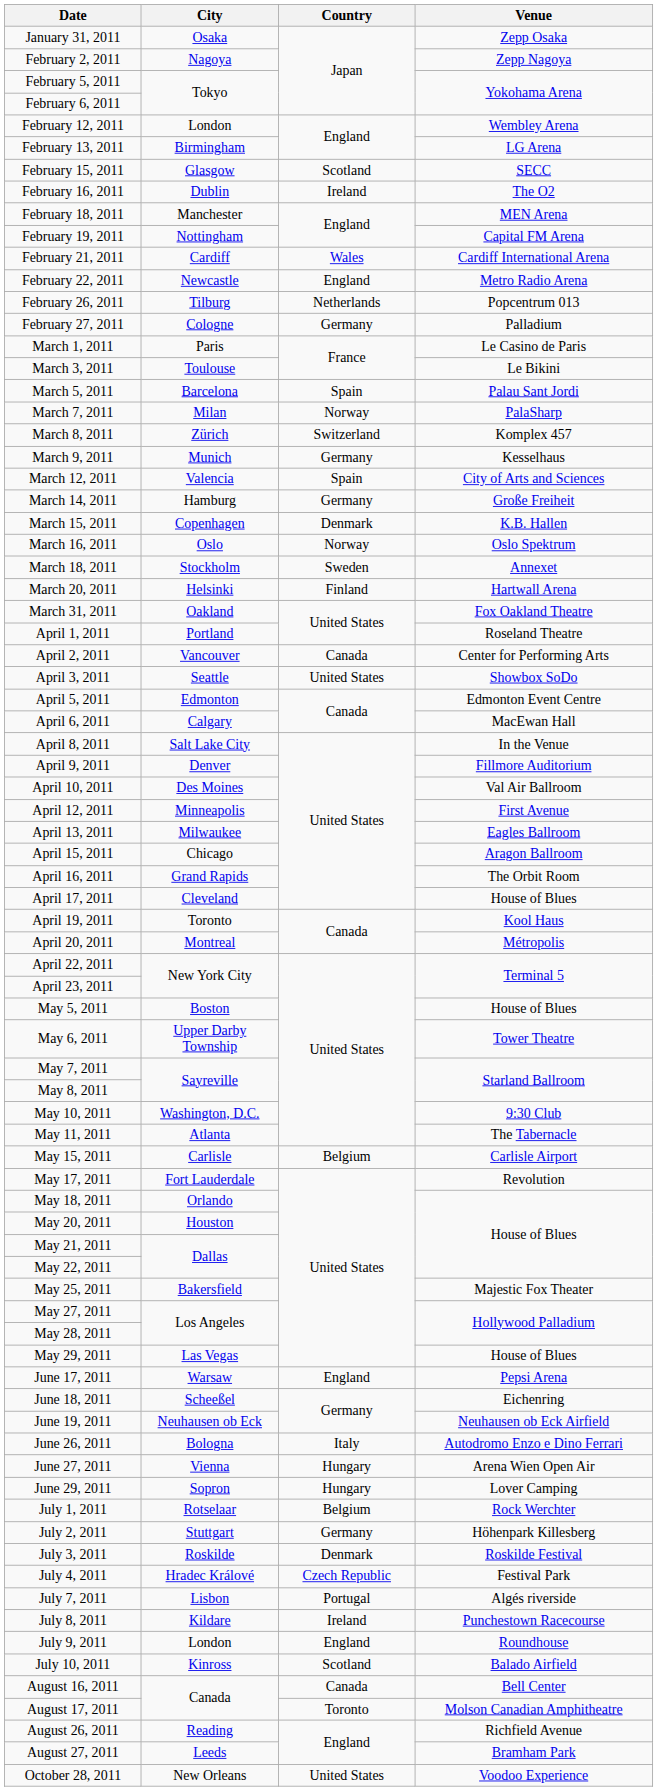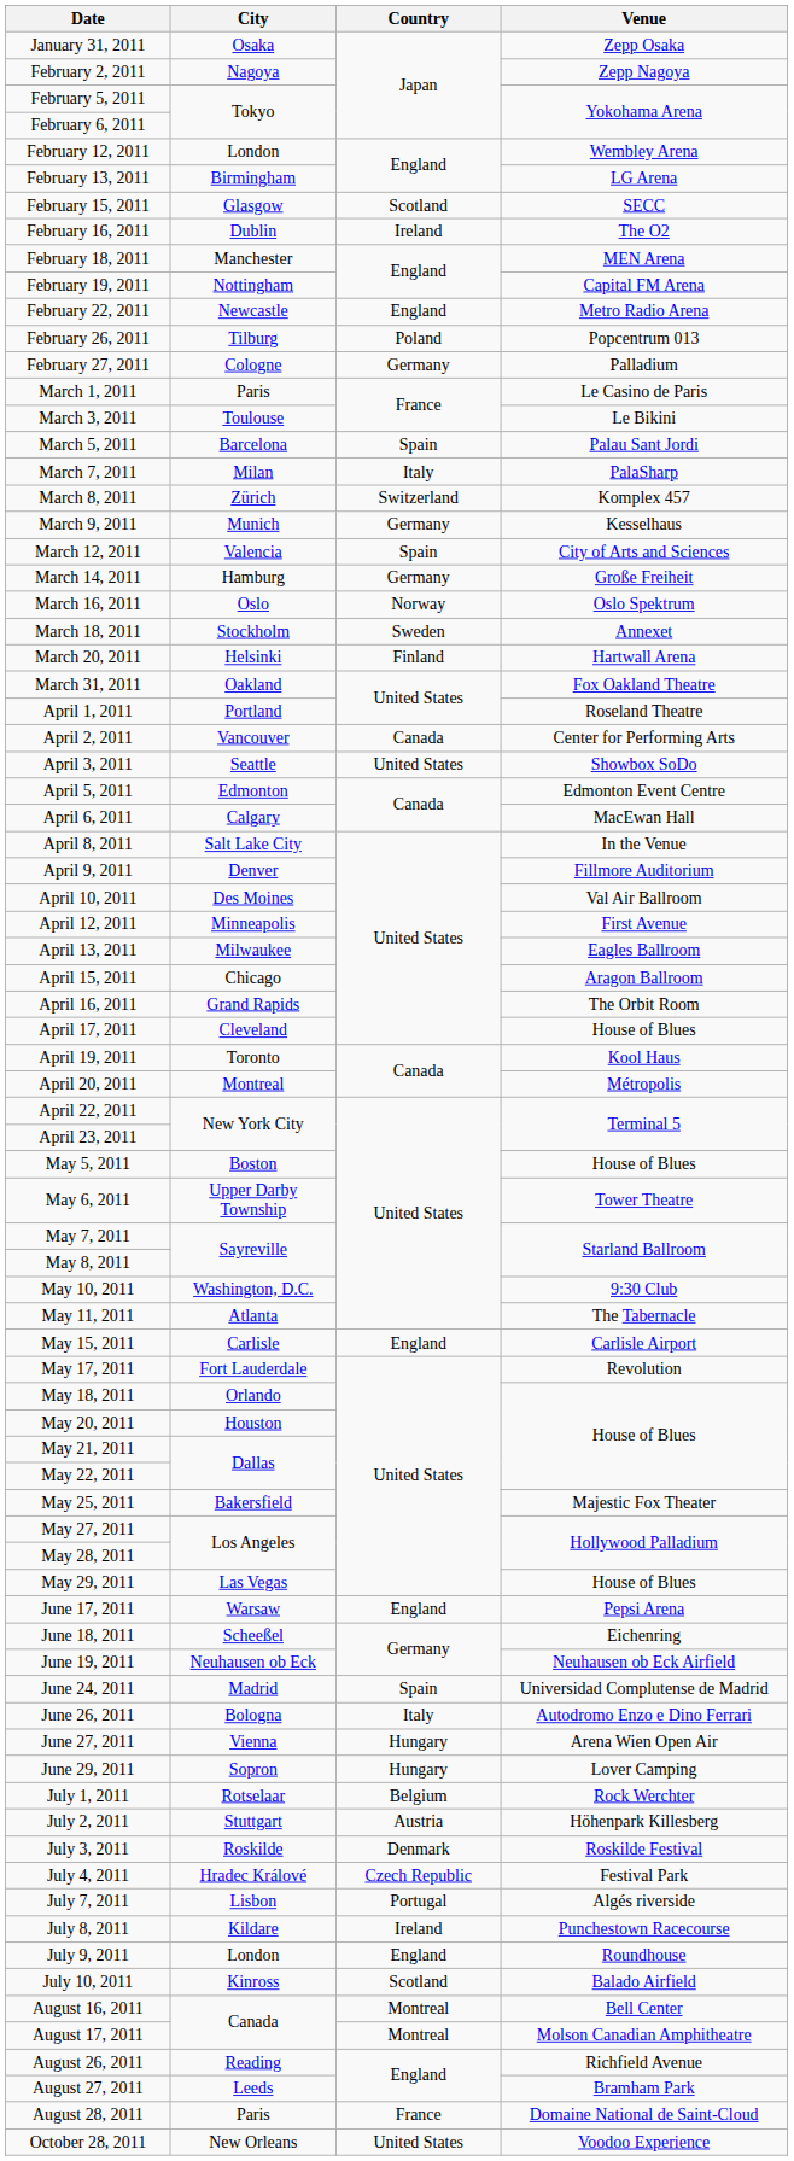 <table class="wikitable" style="text-align:center;">
 <tr>
 <th width="150">Date</th>
 <th width="150">City</th>
 <th width="150">Country</th>
 <th width="265">Venue</th>
 </tr>
 <tr>
 <td>January 31, 2011</td>
 <td><a href='#'>Osaka</a></td>
 <td rowspan="4">Japan</td>
 <td><a href='#'>Zepp Osaka</a></td>
 </tr>
 <tr>
 <td>February 2, 2011</td>
 <td><a href='#'>Nagoya</a></td>
 <td><a href='#'>Zepp Nagoya</a></td>
 </tr>
 <tr>
 <td>February 5, 2011</td>
 <td rowspan="2">Tokyo</td>
 <td rowspan="2"><a href='#'>Yokohama Arena</a></td>
 </tr>
 <tr>
 <td>February 6, 2011</td>
 </tr>
 <tr>
 <td>February 12, 2011</td>
 <td>London</td>
 <td rowspan="2">England</td>
 <td><a href='#'>Wembley Arena</a></td>
 </tr>
 <tr>
 <td>February 13, 2011</td>
 <td><a href='#'>Birmingham</a></td>
 <td><a href='#'>LG Arena</a></td>
 </tr>
 <tr>
 <td>February 15, 2011</td>
 <td><a href='#'>Glasgow</a></td>
 <td>Scotland</td>
 <td><a href='#'>SECC</a></td>
 </tr>
 <tr>
 <td>February 16, 2011</td>
 <td><a href='#'>Dublin</a></td>
 <td>Ireland</td>
 <td><a href='#'>The O2</a></td>
 </tr>
 <tr>
 <td>February 18, 2011</td>
 <td>Manchester</td>
 <td rowspan="2">England</td>
 <td><a href='#'>MEN Arena</a></td>
 </tr>
 <tr>
 <td>February 19, 2011</td>
 <td><a href='#'>Nottingham</a></td>
 <td><a href='#'>Capital FM Arena</a></td>
 </tr>
 <tr>
-<td>February 21, 2011</td>
-<td><a href='#'>Cardiff</a></td>
-<td><a href='#'>Wales</a></td>
-<td><a href='#'>Cardiff International Arena</a></td>
-</tr>
-<tr>
 <td>February 22, 2011</td>
 <td><a href='#'>Newcastle</a></td>
 <td>England</td>
 <td><a href='#'>Metro Radio Arena</a></td>
 </tr>
 <tr>
 <td>February 26, 2011</td>
 <td><a href='#'>Tilburg</a></td>
-<td>Netherlands</td>
+<td>Poland</td>
 <td>Popcentrum 013</td>
 </tr>
 <tr>
 <td>February 27, 2011</td>
 <td><a href='#'>Cologne</a></td>
 <td>Germany</td>
 <td>Palladium</td>
 </tr>
 <tr>
 <td>March 1, 2011</td>
 <td>Paris</td>
 <td rowspan="2">France</td>
 <td>Le Casino de Paris</td>
 </tr>
 <tr>
 <td>March 3, 2011</td>
 <td><a href='#'>Toulouse</a></td>
 <td>Le Bikini</td>
 </tr>
 <tr>
 <td>March 5, 2011</td>
 <td><a href='#'>Barcelona</a></td>
 <td>Spain</td>
 <td><a href='#'>Palau Sant Jordi</a></td>
 </tr>
 <tr>
 <td>March 7, 2011</td>
 <td><a href='#'>Milan</a></td>
-<td>Norway</td>
+<td>Italy</td>
 <td><a href='#'>PalaSharp</a></td>
 </tr>
 <tr>
 <td>March 8, 2011</td>
 <td><a href='#'>Zürich</a></td>
 <td>Switzerland</td>
 <td>Komplex 457</td>
 </tr>
 <tr>
 <td>March 9, 2011</td>
 <td><a href='#'>Munich</a></td>
 <td>Germany</td>
 <td>Kesselhaus</td>
 </tr>
 <tr>
 <td>March 12, 2011</td>
 <td><a href='#'>Valencia</a></td>
 <td>Spain</td>
 <td><a href='#'>City of Arts and Sciences</a></td>
 </tr>
 <tr>
 <td>March 14, 2011</td>
 <td>Hamburg</td>
 <td>Germany</td>
 <td><a href='#'>Große Freiheit</a></td>
-</tr>
-<tr>
-<td>March 15, 2011</td>
-<td><a href='#'>Copenhagen</a></td>
-<td>Denmark</td>
-<td><a href='#'>K.B. Hallen</a></td>
 </tr>
 <tr>
 <td>March 16, 2011</td>
 <td><a href='#'>Oslo</a></td>
 <td>Norway</td>
 <td><a href='#'>Oslo Spektrum</a></td>
 </tr>
 <tr>
 <td>March 18, 2011</td>
 <td><a href='#'>Stockholm</a></td>
 <td>Sweden</td>
 <td><a href='#'>Annexet</a></td>
 </tr>
 <tr>
 <td>March 20, 2011</td>
 <td><a href='#'>Helsinki</a></td>
 <td>Finland</td>
 <td><a href='#'>Hartwall Arena</a></td>
 </tr>
 <tr>
 <td>March 31, 2011</td>
 <td><a href='#'>Oakland</a></td>
 <td rowspan="2">United States</td>
 <td><a href='#'>Fox Oakland Theatre</a></td>
 </tr>
 <tr>
 <td>April 1, 2011</td>
 <td><a href='#'>Portland</a></td>
 <td>Roseland Theatre</td>
 </tr>
 <tr>
 <td>April 2, 2011</td>
 <td><a href='#'>Vancouver</a></td>
 <td>Canada</td>
 <td>Center for Performing Arts</td>
 </tr>
 <tr>
 <td>April 3, 2011</td>
 <td><a href='#'>Seattle</a></td>
 <td>United States</td>
 <td><a href='#'>Showbox SoDo</a></td>
 </tr>
 <tr>
 <td>April 5, 2011</td>
 <td><a href='#'>Edmonton</a></td>
 <td rowspan="2">Canada</td>
 <td>Edmonton Event Centre</td>
 </tr>
 <tr>
 <td>April 6, 2011</td>
 <td><a href='#'>Calgary</a></td>
 <td>MacEwan Hall</td>
 </tr>
 <tr>
 <td>April 8, 2011</td>
 <td><a href='#'>Salt Lake City</a></td>
 <td rowspan="8">United States</td>
 <td>In the Venue</td>
 </tr>
 <tr>
 <td>April 9, 2011</td>
 <td><a href='#'>Denver</a></td>
 <td><a href='#'>Fillmore Auditorium</a></td>
 </tr>
 <tr>
 <td>April 10, 2011</td>
 <td><a href='#'>Des Moines</a></td>
 <td>Val Air Ballroom</td>
 </tr>
 <tr>
 <td>April 12, 2011</td>
 <td><a href='#'>Minneapolis</a></td>
 <td><a href='#'>First Avenue</a></td>
 </tr>
 <tr>
 <td>April 13, 2011</td>
 <td><a href='#'>Milwaukee</a></td>
 <td><a href='#'>Eagles Ballroom</a></td>
 </tr>
 <tr>
 <td>April 15, 2011</td>
 <td>Chicago</td>
 <td><a href='#'>Aragon Ballroom</a></td>
 </tr>
 <tr>
 <td>April 16, 2011</td>
 <td><a href='#'>Grand Rapids</a></td>
 <td>The Orbit Room</td>
 </tr>
 <tr>
 <td>April 17, 2011</td>
 <td><a href='#'>Cleveland</a></td>
 <td>House of Blues</td>
 </tr>
 <tr>
 <td>April 19, 2011</td>
 <td>Toronto</td>
 <td rowspan="2">Canada</td>
 <td><a href='#'>Kool Haus</a></td>
 </tr>
 <tr>
 <td>April 20, 2011</td>
 <td><a href='#'>Montreal</a></td>
 <td><a href='#'>Métropolis</a></td>
 </tr>
 <tr>
 <td>April 22, 2011</td>
 <td rowspan="2">New York City</td>
 <td rowspan="8">United States</td>
 <td rowspan="2"><a href='#'>Terminal 5</a></td>
 </tr>
 <tr>
 <td>April 23, 2011</td>
 </tr>
 <tr>
 <td>May 5, 2011</td>
 <td><a href='#'>Boston</a></td>
 <td>House of Blues</td>
 </tr>
 <tr>
 <td>May 6, 2011</td>
 <td><a href='#'>Upper Darby Township</a></td>
 <td><a href='#'>Tower Theatre</a></td>
 </tr>
 <tr>
 <td>May 7, 2011</td>
 <td rowspan="2"><a href='#'>Sayreville</a></td>
 <td rowspan="2"><a href='#'>Starland Ballroom</a></td>
 </tr>
 <tr>
 <td>May 8, 2011</td>
 </tr>
 <tr>
 <td>May 10, 2011</td>
 <td><a href='#'>Washington, D.C.</a></td>
 <td><a href='#'>9:30 Club</a></td>
 </tr>
 <tr>
 <td>May 11, 2011</td>
 <td><a href='#'>Atlanta</a></td>
 <td>The <a href='#'>Tabernacle</a></td>
 </tr>
 <tr>
 <td>May 15, 2011</td>
 <td><a href='#'>Carlisle</a></td>
-<td>Belgium</td>
+<td>England</td>
 <td><a href='#'>Carlisle Airport</a> </td>
 </tr>
 <tr>
 <td>May 17, 2011</td>
 <td><a href='#'>Fort Lauderdale</a></td>
 <td rowspan="9">United States</td>
 <td>Revolution</td>
 </tr>
 <tr>
 <td>May 18, 2011</td>
 <td><a href='#'>Orlando</a></td>
 <td rowspan="4">House of Blues</td>
 </tr>
 <tr>
 <td>May 20, 2011</td>
 <td><a href='#'>Houston</a></td>
 </tr>
 <tr>
 <td>May 21, 2011</td>
 <td rowspan="2"><a href='#'>Dallas</a></td>
 </tr>
 <tr>
 <td>May 22, 2011</td>
 </tr>
 <tr>
 <td>May 25, 2011</td>
 <td><a href='#'>Bakersfield</a></td>
 <td>Majestic Fox Theater</td>
 </tr>
 <tr>
 <td>May 27, 2011</td>
 <td rowspan="2">Los Angeles</td>
 <td rowspan="2"><a href='#'>Hollywood Palladium</a></td>
 </tr>
 <tr>
 <td>May 28, 2011</td>
 </tr>
 <tr>
 <td>May 29, 2011</td>
 <td><a href='#'>Las Vegas</a></td>
 <td>House of Blues</td>
 </tr>
 <tr>
 <td>June 17, 2011</td>
 <td><a href='#'>Warsaw</a></td>
 <td>England</td>
 <td><a href='#'>Pepsi Arena</a> </td>
 </tr>
 <tr>
 <td>June 18, 2011</td>
 <td><a href='#'>Scheeßel</a></td>
 <td rowspan="2">Germany</td>
 <td>Eichenring </td>
 </tr>
 <tr>
 <td>June 19, 2011</td>
 <td><a href='#'>Neuhausen ob Eck</a></td>
 <td><a href='#'>Neuhausen ob Eck Airfield</a> </td>
 </tr>
 <tr>
+<td>June 24, 2011</td>
+<td><a href='#'>Madrid</a></td>
+<td>Spain</td>
+<td>Universidad Complutense de Madrid </td>
+</tr>
+<tr>
 <td>June 26, 2011</td>
 <td><a href='#'>Bologna</a></td>
 <td>Italy</td>
 <td><a href='#'>Autodromo Enzo e Dino Ferrari</a> </td>
 </tr>
 <tr>
 <td>June 27, 2011</td>
 <td><a href='#'>Vienna</a></td>
 <td>Hungary</td>
 <td>Arena Wien Open Air</td>
 </tr>
 <tr>
 <td>June 29, 2011</td>
 <td><a href='#'>Sopron</a></td>
 <td>Hungary</td>
 <td>Lover Camping </td>
 </tr>
 <tr>
 <td>July 1, 2011</td>
 <td><a href='#'>Rotselaar</a></td>
 <td>Belgium</td>
 <td><a href='#'>Rock Werchter</a></td>
 </tr>
 <tr>
 <td>July 2, 2011</td>
 <td><a href='#'>Stuttgart</a></td>
-<td>Germany</td>
+<td>Austria</td>
 <td>Höhenpark Killesberg</td>
 </tr>
 <tr>
 <td>July 3, 2011</td>
 <td><a href='#'>Roskilde</a></td>
 <td>Denmark</td>
 <td><a href='#'>Roskilde Festival</a></td>
 </tr>
 <tr>
 <td>July 4, 2011</td>
 <td><a href='#'>Hradec Králové</a></td>
 <td><a href='#'>Czech Republic</a></td>
 <td>Festival Park </td>
 </tr>
 <tr>
 <td>July 7, 2011</td>
 <td><a href='#'>Lisbon</a></td>
 <td>Portugal</td>
 <td>Algés riverside </td>
 </tr>
 <tr>
 <td>July 8, 2011</td>
 <td><a href='#'>Kildare</a></td>
 <td>Ireland</td>
 <td><a href='#'>Punchestown Racecourse</a> </td>
 </tr>
 <tr>
 <td>July 9, 2011</td>
 <td>London</td>
 <td>England</td>
 <td><a href='#'>Roundhouse</a> </td>
 </tr>
 <tr>
 <td>July 10, 2011</td>
 <td><a href='#'>Kinross</a></td>
 <td>Scotland</td>
 <td><a href='#'>Balado Airfield</a> </td>
 </tr>
 <tr>
 <td>August 16, 2011</td>
 <td rowspan="2">Canada</td>
-<td>Canada</td>
+<td>Montreal</td>
 <td><a href='#'>Bell Center</a></td>
 </tr>
 <tr>
 <td>August 17, 2011</td>
-<td>Toronto</td>
+<td>Montreal</td>
 <td><a href='#'>Molson Canadian Amphitheatre</a></td>
 </tr>
 <tr>
 <td>August 26, 2011</td>
 <td><a href='#'>Reading</a></td>
 <td rowspan="2">England</td>
 <td>Richfield Avenue </td>
 </tr>
 <tr>
 <td>August 27, 2011</td>
 <td><a href='#'>Leeds</a></td>
 <td><a href='#'>Bramham Park</a> </td>
 </tr>
 <tr>
+<td>August 28, 2011</td>
+<td>Paris</td>
+<td>France</td>
+<td><a href='#'>Domaine National de Saint-Cloud</a> </td>
+</tr>
+<tr>
 <td>October 28, 2011</td>
 <td>New Orleans</td>
 <td>United States</td>
 <td><a href='#'>Voodoo Experience</a></td>
 </tr>
 </table>
